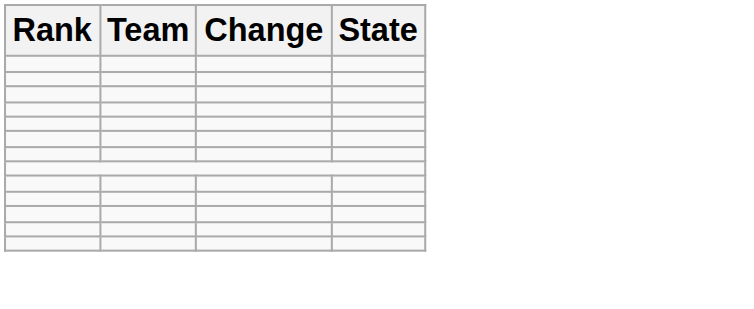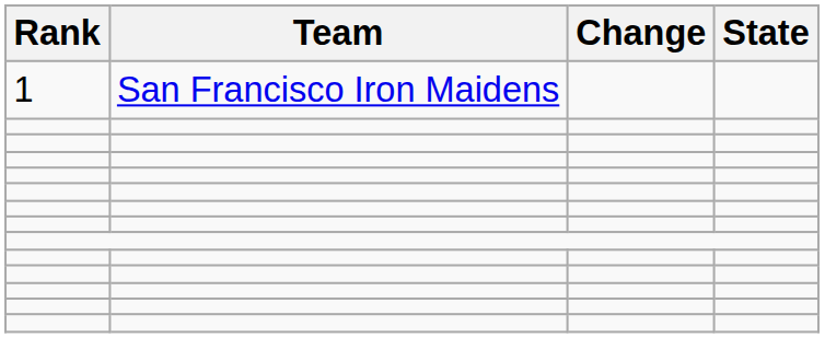 <table class="wikitable">
 <tr>
 <th><strong>Rank</strong></th>
 <th><strong>Team</strong></th>
 <th><strong>Change</strong></th>
 <th>State</th>
+</tr>
+<tr>
+<td>1</td>
+<td><a href='#'>San Francisco Iron Maidens</a></td>
+<td></td>
+<td></td>
 </tr>
 <tr>
 <td></td>
 <td></td>
 <td></td>
 <td></td>
 </tr>
 <tr>
 <td></td>
 <td></td>
 <td></td>
 <td></td>
 </tr>
 <tr>
 <td></td>
 <td></td>
 <td></td>
 <td></td>
 </tr>
 <tr>
 <td></td>
 <td></td>
 <td></td>
 <td></td>
 </tr>
 <tr>
 <td></td>
 <td></td>
 <td></td>
 <td></td>
 </tr>
 <tr>
 <td></td>
 <td></td>
 <td></td>
 <td></td>
 </tr>
 <tr>
 <td></td>
 <td></td>
 <td></td>
 <td></td>
 </tr>
 <tr>
 <td colspan="4"></td>
 </tr>
 <tr>
 <td></td>
 <td></td>
 <td></td>
 <td></td>
 </tr>
 <tr>
 <td></td>
 <td></td>
 <td></td>
 <td></td>
 </tr>
 <tr>
 <td></td>
 <td></td>
 <td></td>
 <td></td>
 </tr>
 <tr>
 <td></td>
 <td></td>
 <td></td>
 <td></td>
 </tr>
 <tr>
 <td></td>
 <td></td>
 <td></td>
 <td></td>
 </tr>
 </table>
